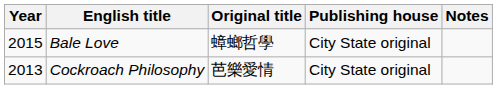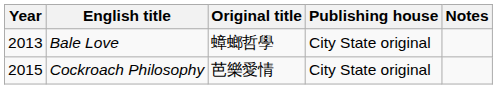 <table class="wikitable sortable">
 <tr>
 <th>Year</th>
 <th>English title</th>
 <th>Original title</th>
 <th>Publishing house</th>
 <th class="unsortable">Notes</th>
 </tr>
 <tr>
-<td>2015</td>
+<td>2013</td>
 <td><em>Bale Love</em></td>
 <td>蟑螂哲學</td>
 <td>City State original</td>
 <td></td>
 </tr>
 <tr>
-<td>2013</td>
+<td>2015</td>
 <td><em>Cockroach Philosophy</em></td>
 <td>芭樂愛情</td>
 <td>City State original</td>
 <td></td>
 </tr>
 </table>
